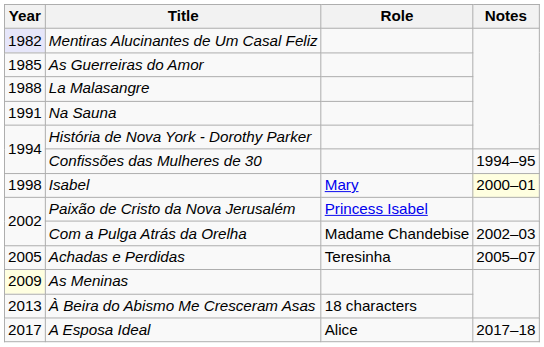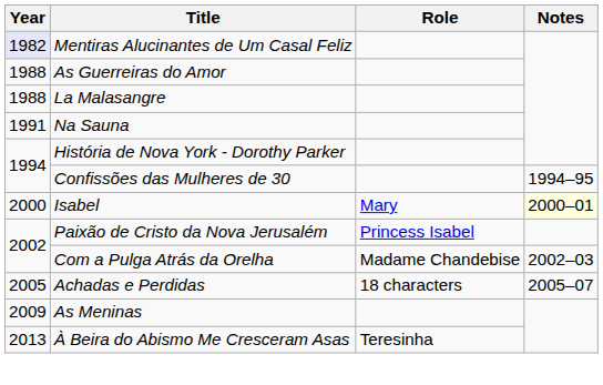 <table class="wikitable">
 <tr>
 <th>Year</th>
 <th>Title</th>
 <th>Role</th>
 <th>Notes</th>
 </tr>
 <tr>
 <td style="background: lavender;">1982</td>
 <td><em>Mentiras Alucinantes de Um Casal Feliz</em></td>
 <td></td>
 </tr>
 <tr>
-<td>1985</td>
+<td>1988</td>
 <td><em>As Guerreiras do Amor</em></td>
 <td></td>
 </tr>
 <tr>
 <td>1988</td>
 <td><em>La Malasangre</em></td>
 <td></td>
 </tr>
 <tr>
 <td>1991</td>
 <td><em>Na Sauna</em></td>
 <td></td>
 </tr>
 <tr>
 <td rowspan="2">1994</td>
 <td><em>História de Nova York - Dorothy Parker</em></td>
 <td></td>
 </tr>
 <tr>
 <td><em>Confissões das Mulheres de 30</em></td>
 <td></td>
 <td>1994–95</td>
 </tr>
 <tr>
-<td>1998</td>
+<td>2000</td>
 <td><em>Isabel</em></td>
 <td><a href='#'>Mary</a></td>
 <td style="background: lightyellow;">2000–01</td>
 </tr>
 <tr>
 <td rowspan="2">2002</td>
 <td><em>Paixão de Cristo da Nova Jerusalém</em></td>
 <td><a href='#'>Princess Isabel</a></td>
 </tr>
 <tr>
 <td><em>Com a Pulga Atrás da Orelha</em></td>
 <td>Madame Chandebise</td>
 <td>2002–03</td>
 </tr>
 <tr>
 <td>2005</td>
 <td><em>Achadas e Perdidas</em></td>
-<td>Teresinha</td>
+<td>18 characters</td>
 <td>2005–07</td>
 </tr>
 <tr>
-<td style="background: lightyellow;">2009</td>
+<td>2009</td>
 <td><em>As Meninas</em></td>
 <td></td>
 </tr>
 <tr>
 <td>2013</td>
 <td><em>À Beira do Abismo Me Cresceram Asas</em></td>
-<td>18 characters</td>
-</tr>
-<tr>
-<td>2017</td>
-<td><em>A Esposa Ideal</em></td>
-<td>Alice</td>
-<td>2017–18</td>
+<td>Teresinha</td>
 </tr>
 </table>
